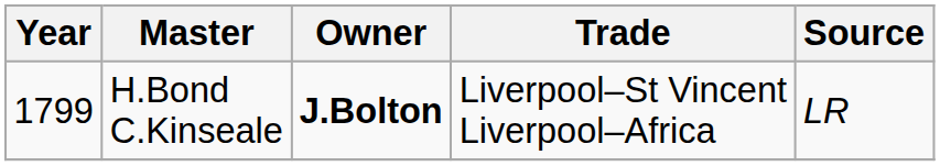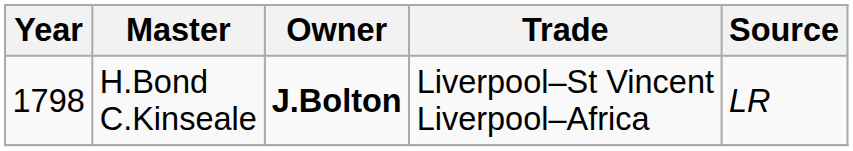 <table class=" wikitable">
 <tr>
 <th>Year</th>
 <th>Master</th>
 <th>Owner</th>
 <th>Trade</th>
 <th>Source</th>
 </tr>
 <tr>
-<td>1799</td>
+<td>1798</td>
 <td>H.Bond<br>C.Kinseale</td>
 <td><strong>J.Bolton</strong></td>
 <td>Liverpool–St Vincent<br>Liverpool–Africa</td>
 <td><em>LR</em></td>
 </tr>
 <tr>
 </tr>
 </table>
